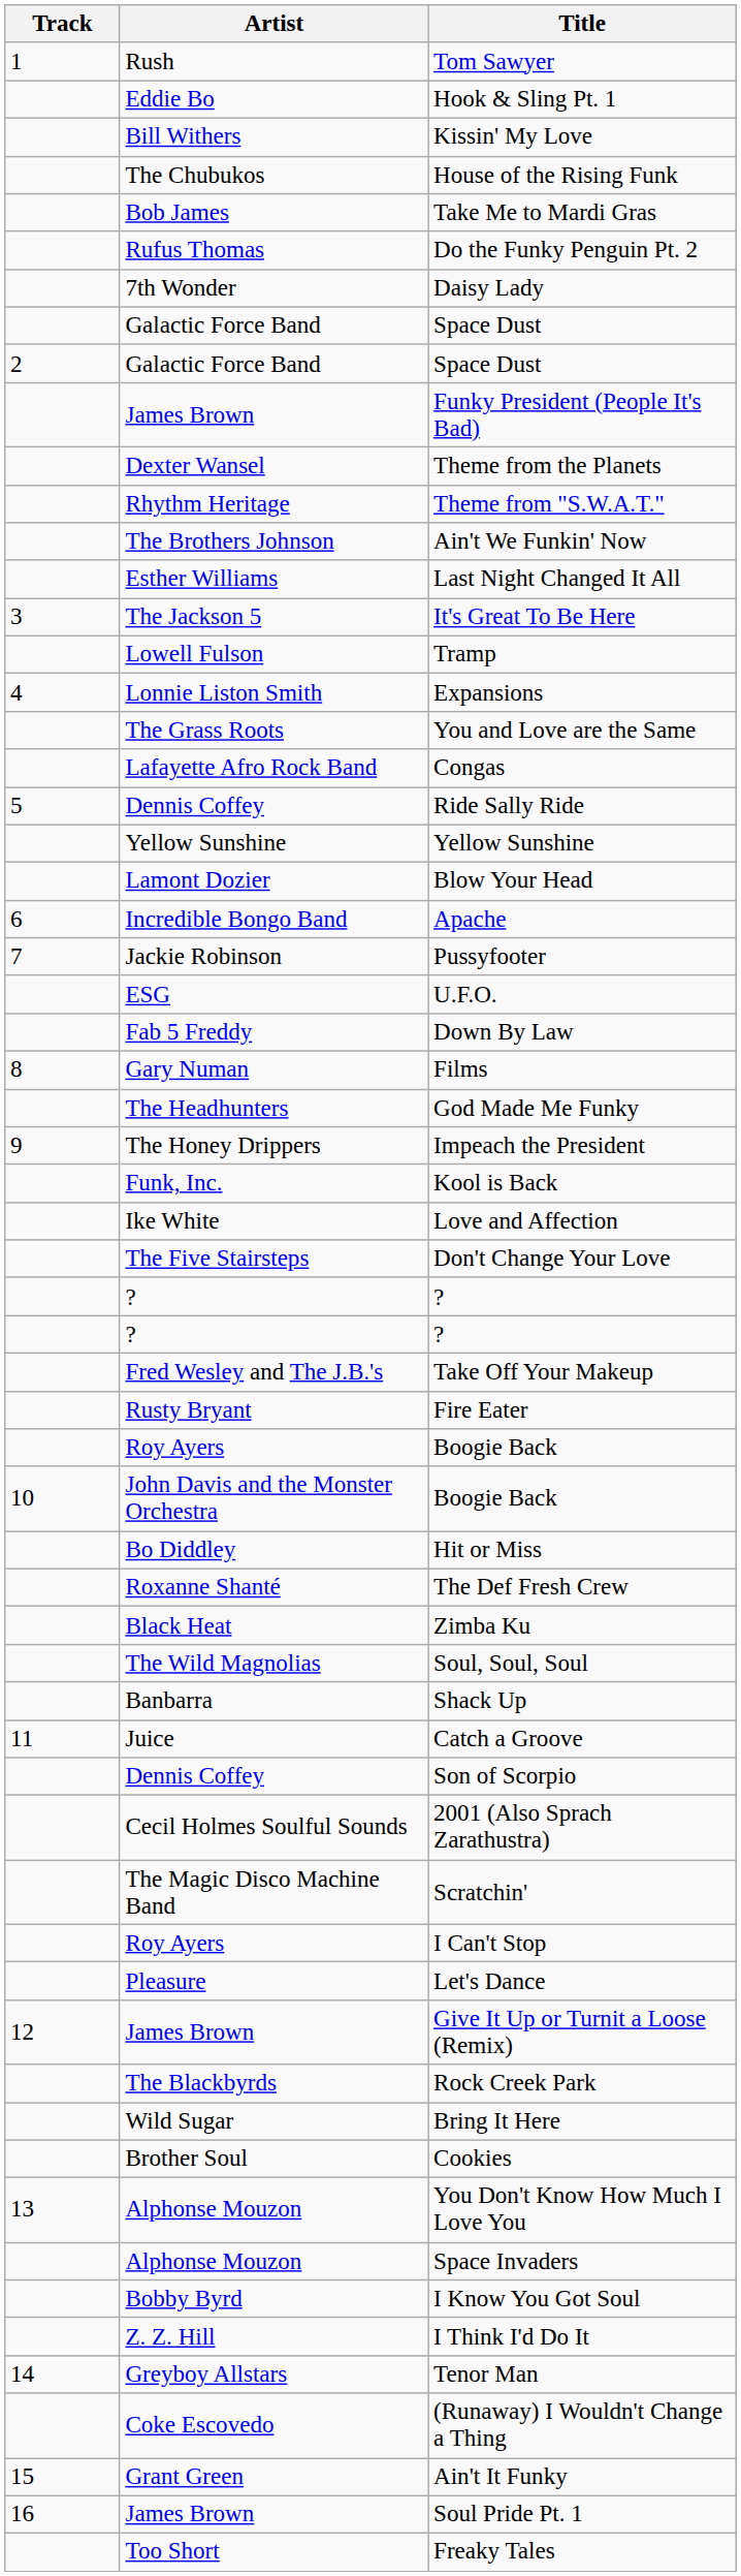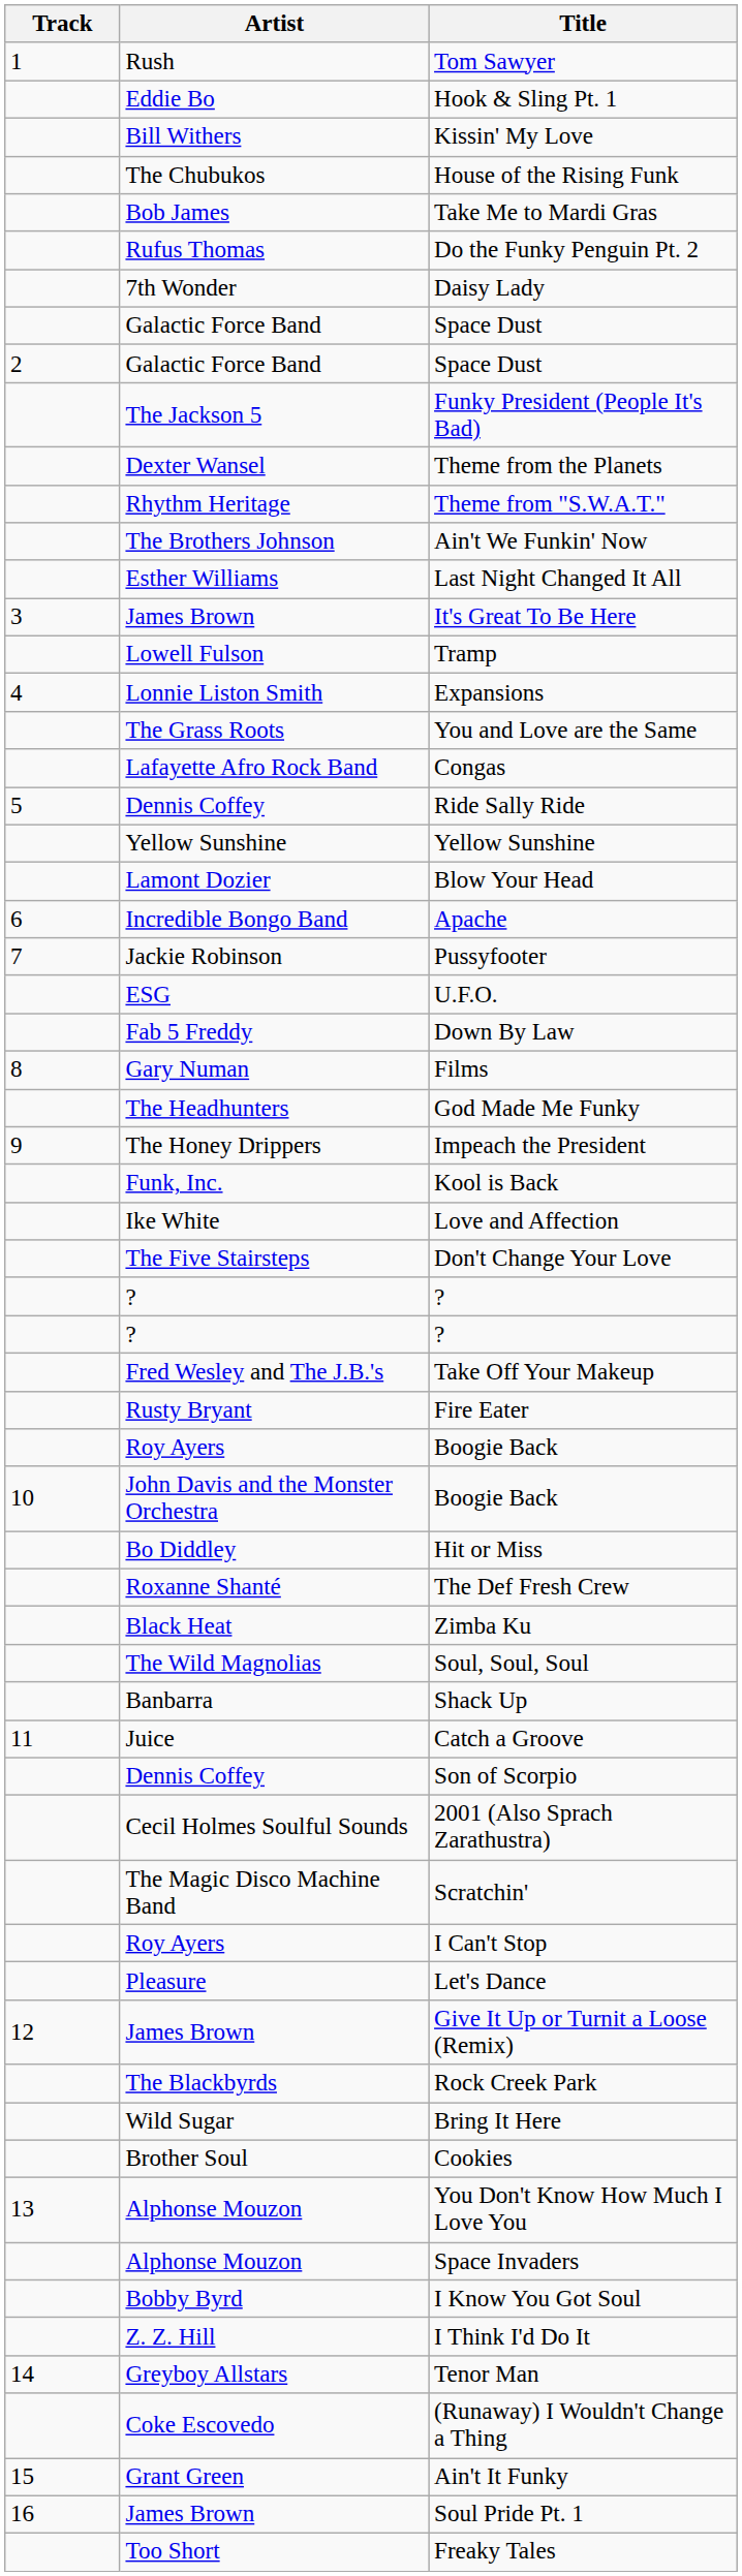 <table class="wikitable" border="1">
 <tr>
 <th width="70">Track</th>
 <th width="200">Artist</th>
 <th width="200">Title</th>
 </tr>
 <tr>
 <td>1</td>
 <td>Rush</td>
 <td><a href='#'>Tom Sawyer</a></td>
 </tr>
 <tr>
 <td></td>
 <td><a href='#'>Eddie Bo</a></td>
 <td>Hook & Sling Pt. 1</td>
 </tr>
 <tr>
 <td></td>
 <td><a href='#'>Bill Withers</a></td>
 <td>Kissin' My Love</td>
 </tr>
 <tr>
 <td></td>
 <td>The Chubukos</td>
 <td>House of the Rising Funk</td>
 </tr>
 <tr>
 <td></td>
 <td><a href='#'>Bob James</a></td>
 <td>Take Me to Mardi Gras</td>
 </tr>
 <tr>
 <td></td>
 <td><a href='#'>Rufus Thomas</a></td>
 <td>Do the Funky Penguin Pt. 2</td>
 </tr>
 <tr>
 <td></td>
 <td>7th Wonder</td>
 <td>Daisy Lady</td>
 </tr>
 <tr>
 <td></td>
 <td>Galactic Force Band</td>
 <td>Space Dust</td>
 </tr>
 <tr>
 <td>2</td>
 <td>Galactic Force Band</td>
 <td>Space Dust</td>
 </tr>
 <tr>
 <td></td>
-<td><a href='#'>James Brown</a></td>
+<td><a href='#'>The Jackson 5</a></td>
 <td><a href='#'>Funky President (People It's Bad)</a></td>
 </tr>
 <tr>
 <td></td>
 <td><a href='#'>Dexter Wansel</a></td>
 <td>Theme from the Planets</td>
 </tr>
 <tr>
 <td></td>
 <td><a href='#'>Rhythm Heritage</a></td>
 <td><a href='#'>Theme from "S.W.A.T."</a></td>
 </tr>
 <tr>
 <td></td>
 <td><a href='#'>The Brothers Johnson</a></td>
 <td>Ain't We Funkin' Now</td>
 </tr>
 <tr>
 <td></td>
 <td><a href='#'>Esther Williams</a></td>
 <td>Last Night Changed It All</td>
 </tr>
 <tr>
 <td>3</td>
-<td><a href='#'>The Jackson 5</a></td>
+<td><a href='#'>James Brown</a></td>
 <td><a href='#'>It's Great To Be Here</a></td>
 </tr>
 <tr>
 <td></td>
 <td><a href='#'>Lowell Fulson</a></td>
 <td>Tramp</td>
 </tr>
 <tr>
 <td>4</td>
 <td><a href='#'>Lonnie Liston Smith</a></td>
 <td>Expansions</td>
 </tr>
 <tr>
 <td></td>
 <td><a href='#'>The Grass Roots</a></td>
 <td>You and Love are the Same</td>
 </tr>
 <tr>
 <td></td>
 <td><a href='#'>Lafayette Afro Rock Band</a></td>
 <td>Congas</td>
 </tr>
 <tr>
 <td>5</td>
 <td><a href='#'>Dennis Coffey</a></td>
 <td>Ride Sally Ride</td>
 </tr>
 <tr>
 <td></td>
 <td>Yellow Sunshine</td>
 <td>Yellow Sunshine</td>
 </tr>
 <tr>
 <td></td>
 <td><a href='#'>Lamont Dozier</a></td>
 <td>Blow Your Head</td>
 </tr>
 <tr>
 <td>6</td>
 <td><a href='#'>Incredible Bongo Band</a></td>
 <td><a href='#'>Apache</a></td>
 </tr>
 <tr>
 <td>7</td>
 <td>Jackie Robinson</td>
 <td>Pussyfooter</td>
 </tr>
 <tr>
 <td></td>
 <td><a href='#'>ESG</a></td>
 <td>U.F.O.</td>
 </tr>
 <tr>
 <td></td>
 <td><a href='#'>Fab 5 Freddy</a></td>
 <td>Down By Law</td>
 </tr>
 <tr>
 <td>8</td>
 <td><a href='#'>Gary Numan</a></td>
 <td>Films</td>
 </tr>
 <tr>
 <td></td>
 <td><a href='#'>The Headhunters</a></td>
 <td>God Made Me Funky</td>
 </tr>
 <tr>
 <td>9</td>
 <td>The Honey Drippers</td>
 <td>Impeach the President</td>
 </tr>
 <tr>
 <td></td>
 <td><a href='#'>Funk, Inc.</a></td>
 <td>Kool is Back</td>
 </tr>
 <tr>
 <td></td>
 <td>Ike White</td>
 <td>Love and Affection</td>
 </tr>
 <tr>
 <td></td>
 <td><a href='#'>The Five Stairsteps</a></td>
 <td>Don't Change Your Love</td>
 </tr>
 <tr>
 <td></td>
 <td>?</td>
 <td>?</td>
 </tr>
 <tr>
 <td></td>
 <td>?</td>
 <td>?</td>
 </tr>
 <tr>
 <td></td>
 <td><a href='#'>Fred Wesley</a> and <a href='#'>The J.B.'s</a></td>
 <td>Take Off Your Makeup</td>
 </tr>
 <tr>
 <td></td>
 <td><a href='#'>Rusty Bryant</a></td>
 <td>Fire Eater</td>
 </tr>
 <tr>
 <td></td>
 <td><a href='#'>Roy Ayers</a></td>
 <td>Boogie Back</td>
 </tr>
 <tr>
 <td>10</td>
 <td><a href='#'>John Davis and the Monster Orchestra</a></td>
 <td>Boogie Back</td>
 </tr>
 <tr>
 <td></td>
 <td><a href='#'>Bo Diddley</a></td>
 <td>Hit or Miss</td>
 </tr>
 <tr>
 <td></td>
 <td><a href='#'>Roxanne Shanté</a></td>
 <td>The Def Fresh Crew</td>
 </tr>
 <tr>
 <td></td>
 <td><a href='#'>Black Heat</a></td>
 <td>Zimba Ku</td>
 </tr>
 <tr>
 <td></td>
 <td><a href='#'>The Wild Magnolias</a></td>
 <td>Soul, Soul, Soul</td>
 </tr>
 <tr>
 <td></td>
 <td>Banbarra</td>
 <td>Shack Up</td>
 </tr>
 <tr>
 <td>11</td>
 <td>Juice</td>
 <td>Catch a Groove</td>
 </tr>
 <tr>
 <td></td>
 <td><a href='#'>Dennis Coffey</a></td>
 <td>Son of Scorpio</td>
 </tr>
 <tr>
 <td></td>
 <td>Cecil Holmes Soulful Sounds</td>
 <td>2001 (Also Sprach Zarathustra)</td>
 </tr>
 <tr>
 <td></td>
 <td>The Magic Disco Machine Band</td>
 <td>Scratchin'</td>
 </tr>
 <tr>
 <td></td>
 <td><a href='#'>Roy Ayers</a></td>
 <td>I Can't Stop</td>
 </tr>
 <tr>
 <td></td>
 <td><a href='#'>Pleasure</a></td>
 <td>Let's Dance</td>
 </tr>
 <tr>
 <td>12</td>
 <td><a href='#'>James Brown</a></td>
 <td><a href='#'>Give It Up or Turnit a Loose</a> (Remix)</td>
 </tr>
 <tr>
 <td></td>
 <td><a href='#'>The Blackbyrds</a></td>
 <td>Rock Creek Park</td>
 </tr>
 <tr>
 <td></td>
 <td>Wild Sugar</td>
 <td>Bring It Here</td>
 </tr>
 <tr>
 <td></td>
 <td>Brother Soul</td>
 <td>Cookies</td>
 </tr>
 <tr>
 <td>13</td>
 <td><a href='#'>Alphonse Mouzon</a></td>
 <td>You Don't Know How Much I Love You</td>
 </tr>
 <tr>
 <td></td>
 <td><a href='#'>Alphonse Mouzon</a></td>
 <td>Space Invaders</td>
 </tr>
 <tr>
 <td></td>
 <td><a href='#'>Bobby Byrd</a></td>
 <td>I Know You Got Soul</td>
 </tr>
 <tr>
 <td></td>
 <td><a href='#'>Z. Z. Hill</a></td>
 <td>I Think I'd Do It</td>
 </tr>
 <tr>
 <td>14</td>
 <td><a href='#'>Greyboy Allstars</a></td>
 <td>Tenor Man</td>
 </tr>
 <tr>
 <td></td>
 <td><a href='#'>Coke Escovedo</a></td>
 <td>(Runaway) I Wouldn't Change a Thing</td>
 </tr>
 <tr>
 <td>15</td>
 <td><a href='#'>Grant Green</a></td>
 <td>Ain't It Funky</td>
 </tr>
 <tr>
 <td>16</td>
 <td><a href='#'>James Brown</a></td>
 <td>Soul Pride Pt. 1</td>
 </tr>
 <tr>
 <td></td>
 <td><a href='#'>Too Short</a></td>
 <td>Freaky Tales</td>
 </tr>
 </table>
